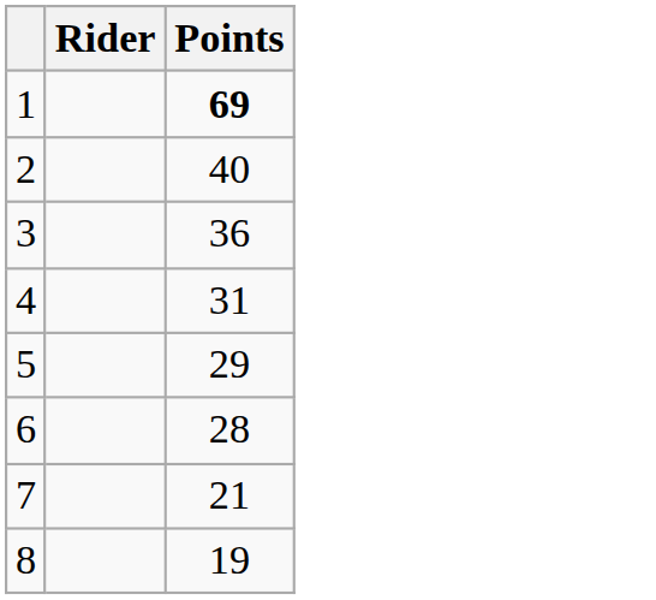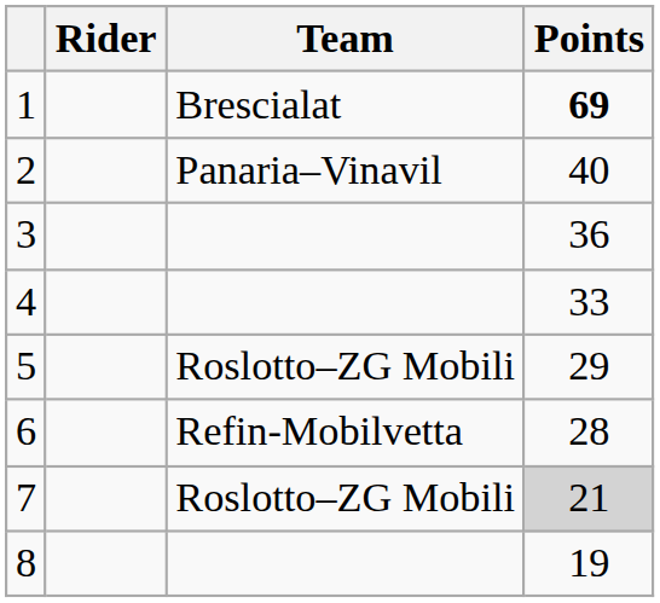 <table class="wikitable">
 <tr>
 <th></th>
 <th>Rider</th>
+<th>Team</th>
 <th>Points</th>
 </tr>
 <tr>
 <td style="text-align:center;">1</td>
 <td> </td>
+<td>Brescialat</td>
 <td style="text-align:center;"><strong>69</strong></td>
 </tr>
 <tr>
 <td style="text-align:center;">2</td>
 <td> </td>
+<td>Panaria–Vinavil</td>
 <td style="text-align:center;">40</td>
 </tr>
 <tr>
 <td style="text-align:center;">3</td>
+<td></td>
 <td></td>
 <td style="text-align:center;">36</td>
 </tr>
 <tr>
 <td style="text-align:center;">4</td>
 <td></td>
-<td style="text-align:center;">31</td>
+<td></td>
+<td style="text-align:center;">33</td>
 </tr>
 <tr>
 <td style="text-align:center;">5</td>
 <td></td>
+<td>Roslotto–ZG Mobili</td>
 <td style="text-align:center;">29</td>
 </tr>
 <tr>
 <td style="text-align:center;">6</td>
 <td></td>
+<td>Refin-Mobilvetta</td>
 <td style="text-align:center;">28</td>
 </tr>
 <tr>
 <td style="text-align:center;">7</td>
 <td></td>
-<td style="text-align:center;">21</td>
+<td>Roslotto–ZG Mobili</td>
+<td style="background: lightgrey; text-align:center;">21</td>
 </tr>
 <tr>
 <td style="text-align:center;">8</td>
 <td></td>
+<td></td>
 <td style="text-align:center;">19</td>
 </tr>
 </table>
